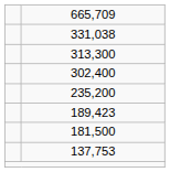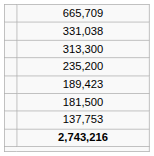 <table class="wikitable" style="float:right; text-align:center; width:13em;">
 <tr>
 <td></td>
 <td>665,709</td>
 </tr>
 <tr>
 <td></td>
 <td>331,038</td>
 </tr>
 <tr>
 <td></td>
 <td>313,300</td>
-</tr>
-<tr>
-<td></td>
-<td>302,400</td>
 </tr>
 <tr>
 <td></td>
 <td>235,200</td>
 </tr>
 <tr>
 <td></td>
 <td>189,423</td>
 </tr>
 <tr>
 <td></td>
 <td>181,500</td>
 </tr>
 <tr>
 <td></td>
 <td>137,753</td>
 </tr>
 <tr>
+<td></td>
+<td><strong>2,743,216</strong></td>
+</tr>
+<tr>
 <td colspan=2></td>
 </tr>
 </table>
